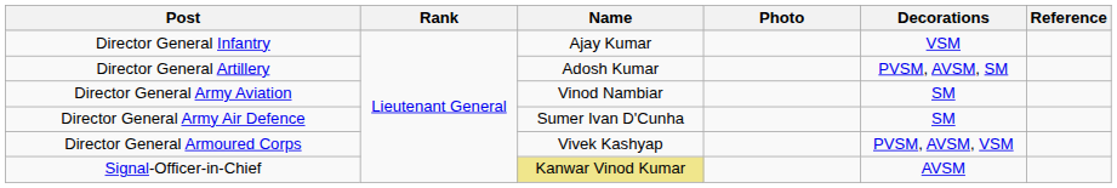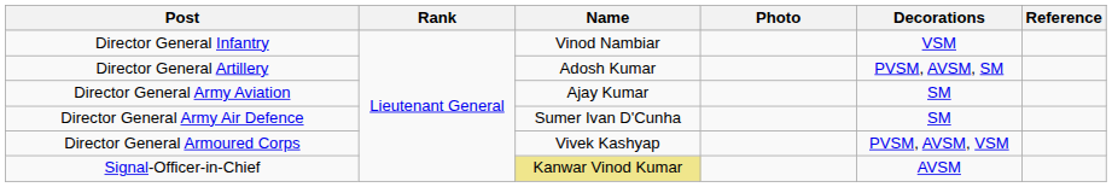 <table class="wikitable" style="text-align:center">
 <tr style="background:#cccccc">
 <th scope="col" style="width: 350px;">Post</th>
 <th scope="col" style="width: 150px;">Rank</th>
 <th scope="col" style="width: 180px;">Name</th>
 <th scope="col" style="width: 150px;">Photo</th>
 <th scope="col" style="width: 160px;">Decorations</th>
 <th scope="col" style="width: 5px;">Reference</th>
 </tr>
 <tr>
 <td>Director General <a href='#'>Infantry</a></td>
 <td rowspan="6"><a href='#'>Lieutenant General</a></td>
-<td>Ajay Kumar</td>
+<td>Vinod Nambiar</td>
 <td></td>
 <td><a href='#'>VSM</a></td>
 <td></td>
 </tr>
 <tr>
 <td>Director General <a href='#'>Artillery</a></td>
 <td>Adosh Kumar</td>
 <td style="text-align:center"></td>
 <td><a href='#'>PVSM</a>, <a href='#'>AVSM</a>, <a href='#'>SM</a></td>
 <td></td>
 </tr>
 <tr>
 <td>Director General <a href='#'>Army Aviation</a></td>
-<td>Vinod Nambiar</td>
+<td>Ajay Kumar</td>
 <td></td>
 <td><a href='#'>SM</a></td>
 <td></td>
 </tr>
 <tr>
 <td>Director General <a href='#'>Army Air Defence</a></td>
 <td>Sumer Ivan D'Cunha</td>
 <td></td>
 <td><a href='#'>SM</a></td>
 <td></td>
 </tr>
 <tr>
 <td>Director General <a href='#'>Armoured Corps</a></td>
 <td>Vivek Kashyap</td>
 <td></td>
 <td><a href='#'>PVSM</a>, <a href='#'>AVSM</a>, <a href='#'>VSM</a></td>
 <td></td>
 </tr>
 <tr>
 <td><a href='#'>Signal</a>-Officer-in-Chief</td>
 <td style="background: khaki;">Kanwar Vinod Kumar</td>
 <td style="text-align:center"></td>
 <td><a href='#'>AVSM</a></td>
 <td></td>
 </tr>
 </table>
